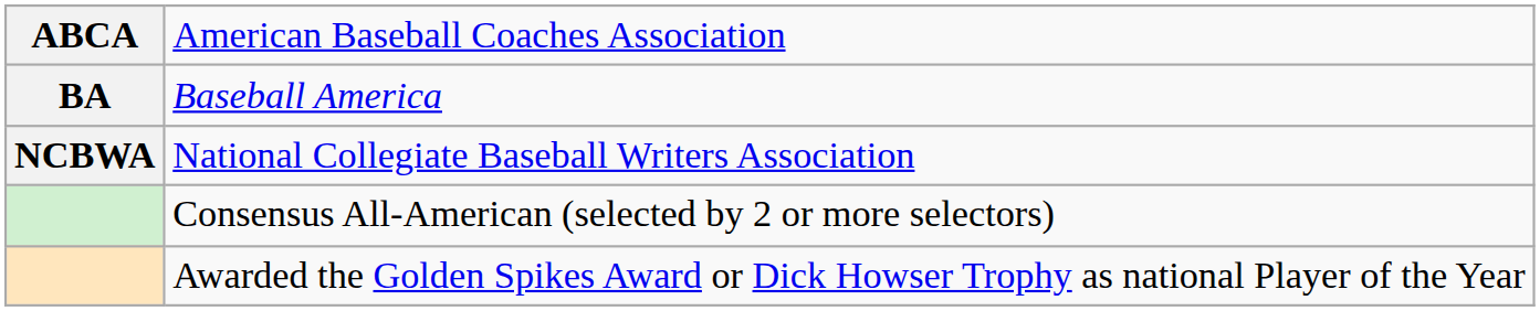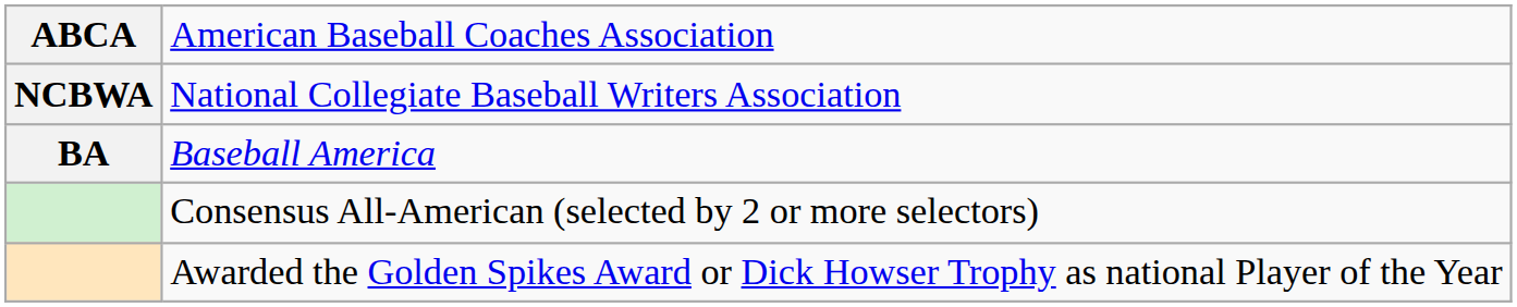 <table class="wikitable">
 <tr>
 <th scope="row" style="text-align:center">ABCA</th>
 <td><a href='#'>American Baseball Coaches Association</a></td>
 </tr>
 <tr>
+<th scope="row" style="text-align:center">NCBWA</th>
+<td><a href='#'>National Collegiate Baseball Writers Association</a></td>
+</tr>
+<tr>
 <th scope="row" style="text-align:center">BA</th>
 <td><em><a href='#'>Baseball America</a></em></td>
-</tr>
-<tr>
-<th scope="row" style="text-align:center">NCBWA</th>
-<td><a href='#'>National Collegiate Baseball Writers Association</a></td>
 </tr>
 <tr>
 <th scope="row" style="background:#d0f0d0;"></th>
 <td>Consensus All-American (selected by 2 or more selectors)</td>
 </tr>
 <tr>
 <th scope="row" style="background:#ffe6bd;"></th>
 <td>Awarded the <a href='#'>Golden Spikes Award</a> or <a href='#'>Dick Howser Trophy</a> as national Player of the Year</td>
 </tr>
 </table>
